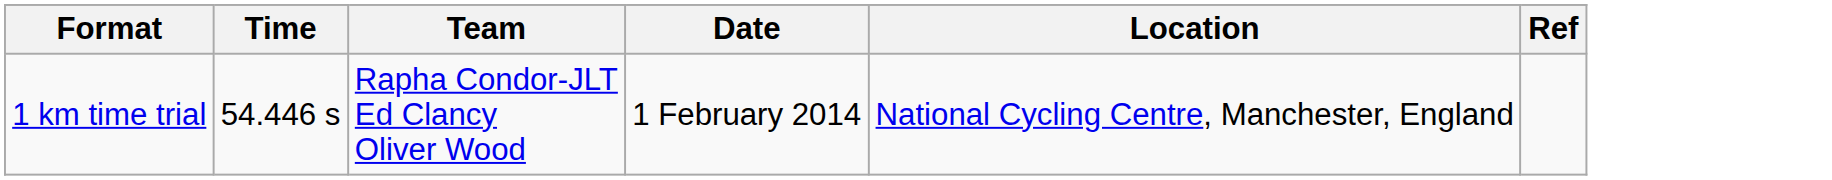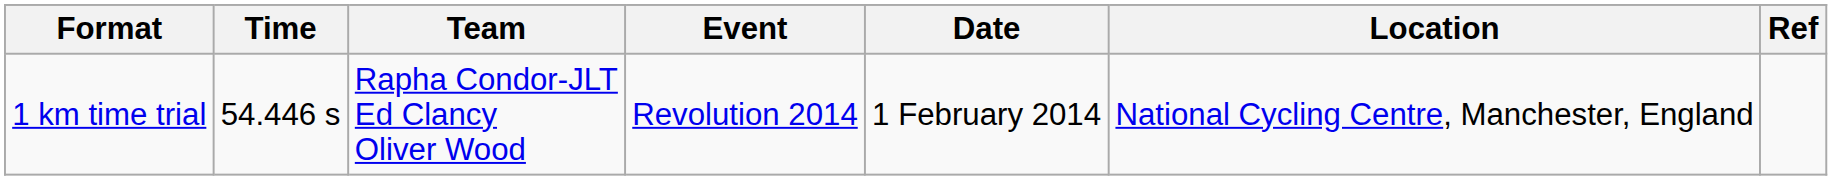 <table class="wikitable sortable">
 <tr>
 <th>Format</th>
 <th>Time</th>
 <th>Team</th>
+<th>Event</th>
 <th>Date</th>
 <th>Location</th>
 <th>Ref</th>
 </tr>
 <tr>
 <td><a href='#'>1 km time trial</a></td>
 <td>54.446 s</td>
 <td><a href='#'>Rapha Condor-JLT</a><br> <a href='#'>Ed Clancy</a><br><a href='#'>Oliver Wood</a></td>
+<td><a href='#'>Revolution 2014</a></td>
 <td>1 February 2014</td>
 <td> <a href='#'>National Cycling Centre</a>, Manchester, England</td>
 <td></td>
 </tr>
 </table>
